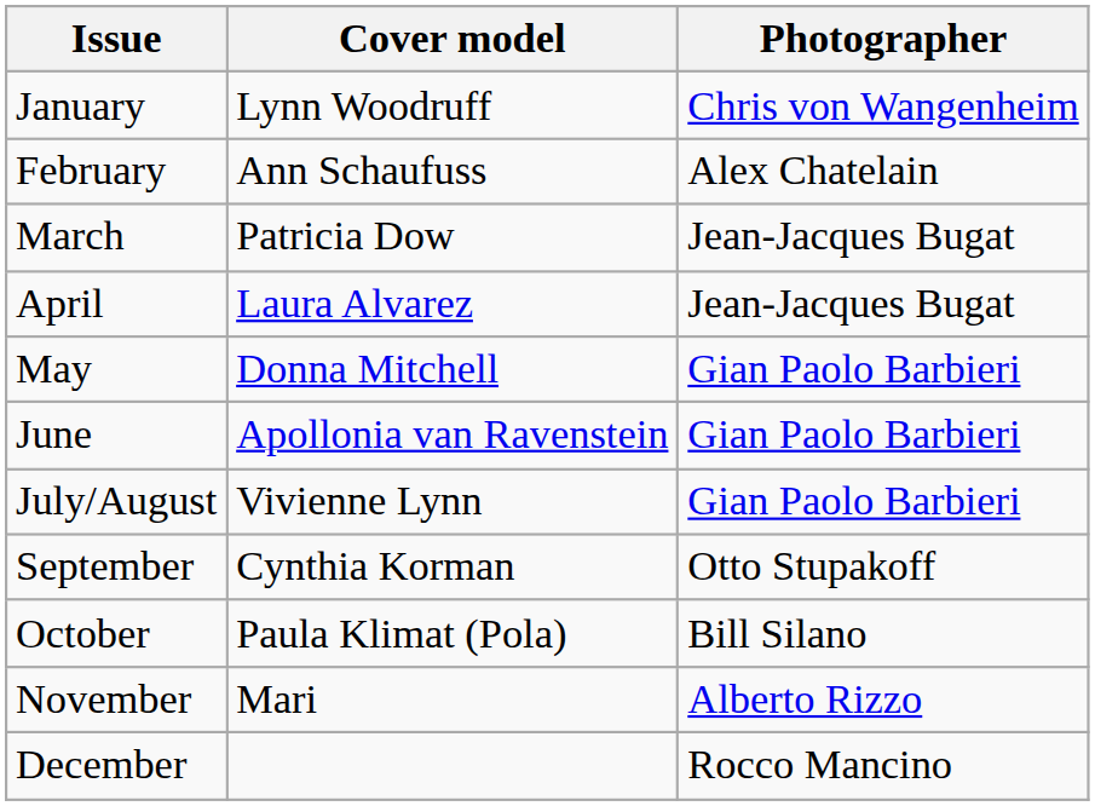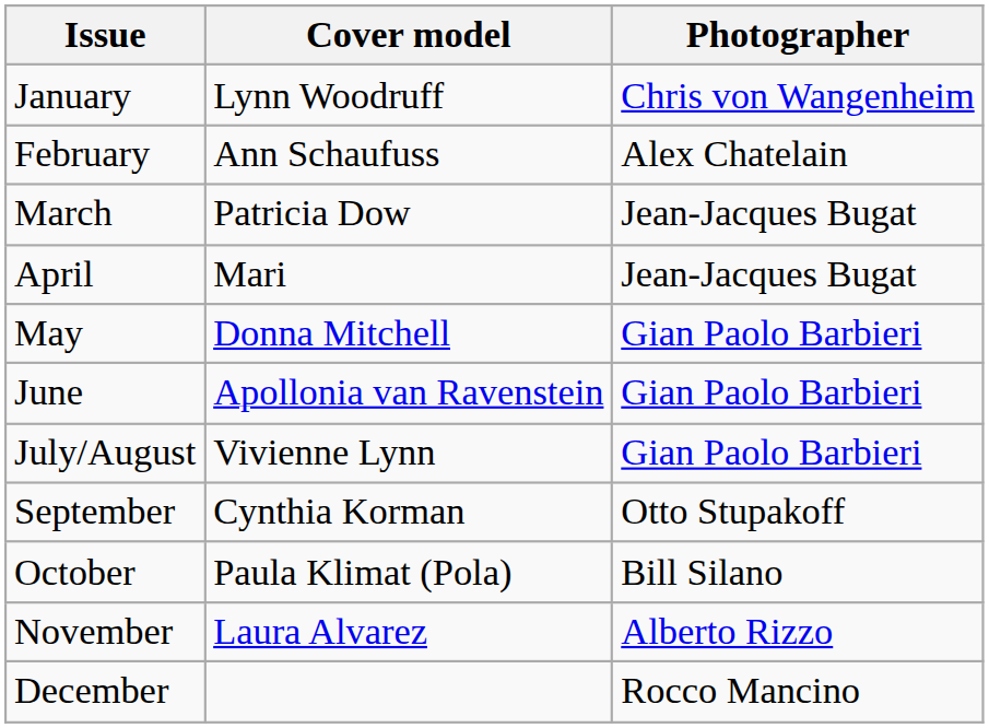 <table class="sortable wikitable">
 <tr>
 <th>Issue</th>
 <th>Cover model</th>
 <th>Photographer</th>
 </tr>
 <tr>
 <td>January</td>
 <td>Lynn Woodruff</td>
 <td><a href='#'>Chris von Wangenheim</a></td>
 </tr>
 <tr>
 <td>February</td>
 <td>Ann Schaufuss</td>
 <td>Alex Chatelain</td>
 </tr>
 <tr>
 <td>March</td>
 <td>Patricia Dow</td>
 <td>Jean-Jacques Bugat</td>
 </tr>
 <tr>
 <td>April</td>
-<td><a href='#'>Laura Alvarez</a></td>
+<td>Mari</td>
 <td>Jean-Jacques Bugat</td>
 </tr>
 <tr>
 <td>May</td>
 <td><a href='#'>Donna Mitchell</a></td>
 <td><a href='#'>Gian Paolo Barbieri</a></td>
 </tr>
 <tr>
 <td>June</td>
 <td><a href='#'>Apollonia van Ravenstein</a></td>
 <td><a href='#'>Gian Paolo Barbieri</a></td>
 </tr>
 <tr>
 <td>July/August</td>
 <td>Vivienne Lynn</td>
 <td><a href='#'>Gian Paolo Barbieri</a></td>
 </tr>
 <tr>
 <td>September</td>
 <td>Cynthia Korman</td>
 <td>Otto Stupakoff</td>
 </tr>
 <tr>
 <td>October</td>
 <td>Paula Klimat (Pola)</td>
 <td>Bill Silano</td>
 </tr>
 <tr>
 <td>November</td>
-<td>Mari</td>
+<td><a href='#'>Laura Alvarez</a></td>
 <td><a href='#'>Alberto Rizzo</a></td>
 </tr>
 <tr>
 <td>December</td>
 <td></td>
 <td>Rocco Mancino</td>
 </tr>
 </table>
